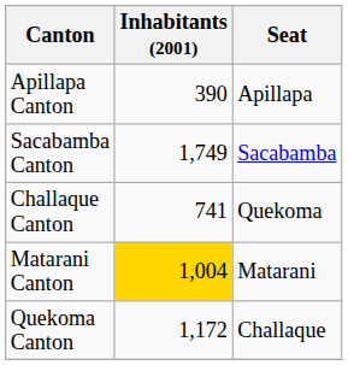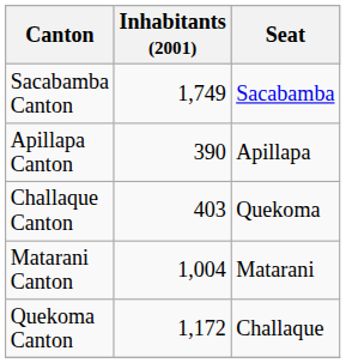 <table class="wikitable" border="1" style="width:35%;" border="1">
 <tr bgcolor=silver>
 <th><strong>Canton</strong></th>
 <th><strong>Inhabitants <small>(2001)</small></strong></th>
 <th><strong>Seat</strong></th>
 </tr>
 <tr>
+<td>Sacabamba Canton</td>
+<td align="right">1,749</td>
+<td><a href='#'>Sacabamba</a></td>
+</tr>
+<tr>
 <td>Apillapa Canton</td>
 <td align="right">390</td>
 <td>Apillapa</td>
 </tr>
 <tr>
-<td>Sacabamba Canton</td>
-<td align="right">1,749</td>
-<td><a href='#'>Sacabamba</a></td>
-</tr>
-<tr>
 <td>Challaque Canton</td>
-<td align="right">741</td>
+<td align="right">403</td>
 <td>Quekoma</td>
 </tr>
 <tr>
 <td>Matarani Canton</td>
-<td align="right" style="background: gold;">1,004</td>
+<td align="right">1,004</td>
 <td>Matarani</td>
 </tr>
 <tr>
 <td>Quekoma Canton</td>
 <td align="right">1,172</td>
 <td>Challaque</td>
 </tr>
 <tr>
 </tr>
 </table>
